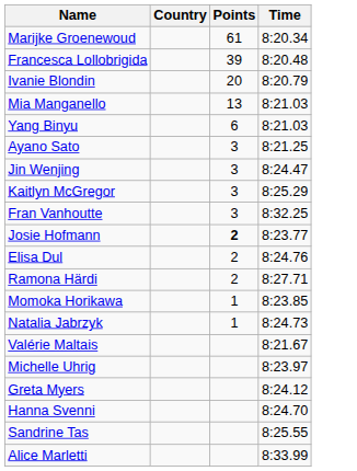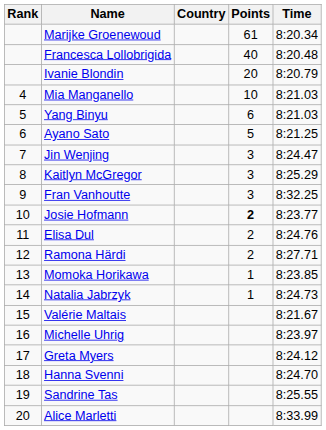 <table class="wikitable sortable" style="text-align:center">
 <tr>
+<th>Rank</th>
 <th>Name</th>
 <th>Country</th>
 <th>Points</th>
 <th>Time</th>
 </tr>
 <tr>
+<td></td>
 <td align=left><a href='#'>Marijke Groenewoud</a></td>
 <td align=left></td>
 <td>61</td>
 <td>8:20.34</td>
 </tr>
 <tr>
+<td></td>
 <td align=left><a href='#'>Francesca Lollobrigida</a></td>
 <td align=left></td>
-<td>39</td>
+<td>40</td>
 <td>8:20.48</td>
 </tr>
 <tr>
+<td></td>
 <td align=left><a href='#'>Ivanie Blondin</a></td>
 <td align=left></td>
 <td>20</td>
 <td>8:20.79</td>
 </tr>
 <tr>
+<td>4</td>
 <td align=left><a href='#'>Mia Manganello</a></td>
 <td align=left></td>
-<td>13</td>
+<td>10</td>
 <td>8:21.03</td>
 </tr>
 <tr>
+<td>5</td>
 <td align=left><a href='#'>Yang Binyu</a></td>
 <td align=left></td>
 <td>6</td>
 <td>8:21.03</td>
 </tr>
 <tr>
+<td>6</td>
 <td align=left><a href='#'>Ayano Sato</a></td>
 <td align=left></td>
-<td>3</td>
+<td>5</td>
 <td>8:21.25</td>
 </tr>
 <tr>
+<td>7</td>
 <td align=left><a href='#'>Jin Wenjing</a></td>
 <td align=left></td>
 <td>3</td>
 <td>8:24.47</td>
 </tr>
 <tr>
+<td>8</td>
 <td align=left><a href='#'>Kaitlyn McGregor</a></td>
 <td align=left></td>
 <td>3</td>
 <td>8:25.29</td>
 </tr>
 <tr>
+<td>9</td>
 <td align=left><a href='#'>Fran Vanhoutte</a></td>
 <td align=left></td>
 <td>3</td>
 <td>8:32.25</td>
 </tr>
 <tr>
+<td>10</td>
 <td align=left><a href='#'>Josie Hofmann</a></td>
 <td align=left></td>
 <td><strong>2</strong></td>
 <td>8:23.77</td>
 </tr>
 <tr>
+<td>11</td>
 <td align=left><a href='#'>Elisa Dul</a></td>
 <td align=left></td>
 <td>2</td>
 <td>8:24.76</td>
 </tr>
 <tr>
+<td>12</td>
 <td align=left><a href='#'>Ramona Härdi</a></td>
 <td align=left></td>
 <td>2</td>
 <td>8:27.71</td>
 </tr>
 <tr>
+<td>13</td>
 <td align=left><a href='#'>Momoka Horikawa</a></td>
 <td align=left></td>
 <td>1</td>
 <td>8:23.85</td>
 </tr>
 <tr>
+<td>14</td>
 <td align=left><a href='#'>Natalia Jabrzyk</a></td>
 <td align=left></td>
 <td>1</td>
 <td>8:24.73</td>
 </tr>
 <tr>
+<td>15</td>
 <td align=left><a href='#'>Valérie Maltais</a></td>
 <td align=left></td>
 <td></td>
 <td>8:21.67</td>
 </tr>
 <tr>
+<td>16</td>
 <td align=left><a href='#'>Michelle Uhrig</a></td>
 <td align=left></td>
 <td></td>
 <td>8:23.97</td>
 </tr>
 <tr>
+<td>17</td>
 <td align=left><a href='#'>Greta Myers</a></td>
 <td align=left></td>
 <td></td>
 <td>8:24.12</td>
 </tr>
 <tr>
+<td>18</td>
 <td align=left><a href='#'>Hanna Svenni</a></td>
 <td align=left></td>
 <td></td>
 <td>8:24.70</td>
 </tr>
 <tr>
+<td>19</td>
 <td align=left><a href='#'>Sandrine Tas</a></td>
 <td align=left></td>
 <td></td>
 <td>8:25.55</td>
 </tr>
 <tr>
+<td>20</td>
 <td align=left><a href='#'>Alice Marletti</a></td>
 <td align=left></td>
 <td></td>
 <td>8:33.99</td>
 </tr>
 </table>
